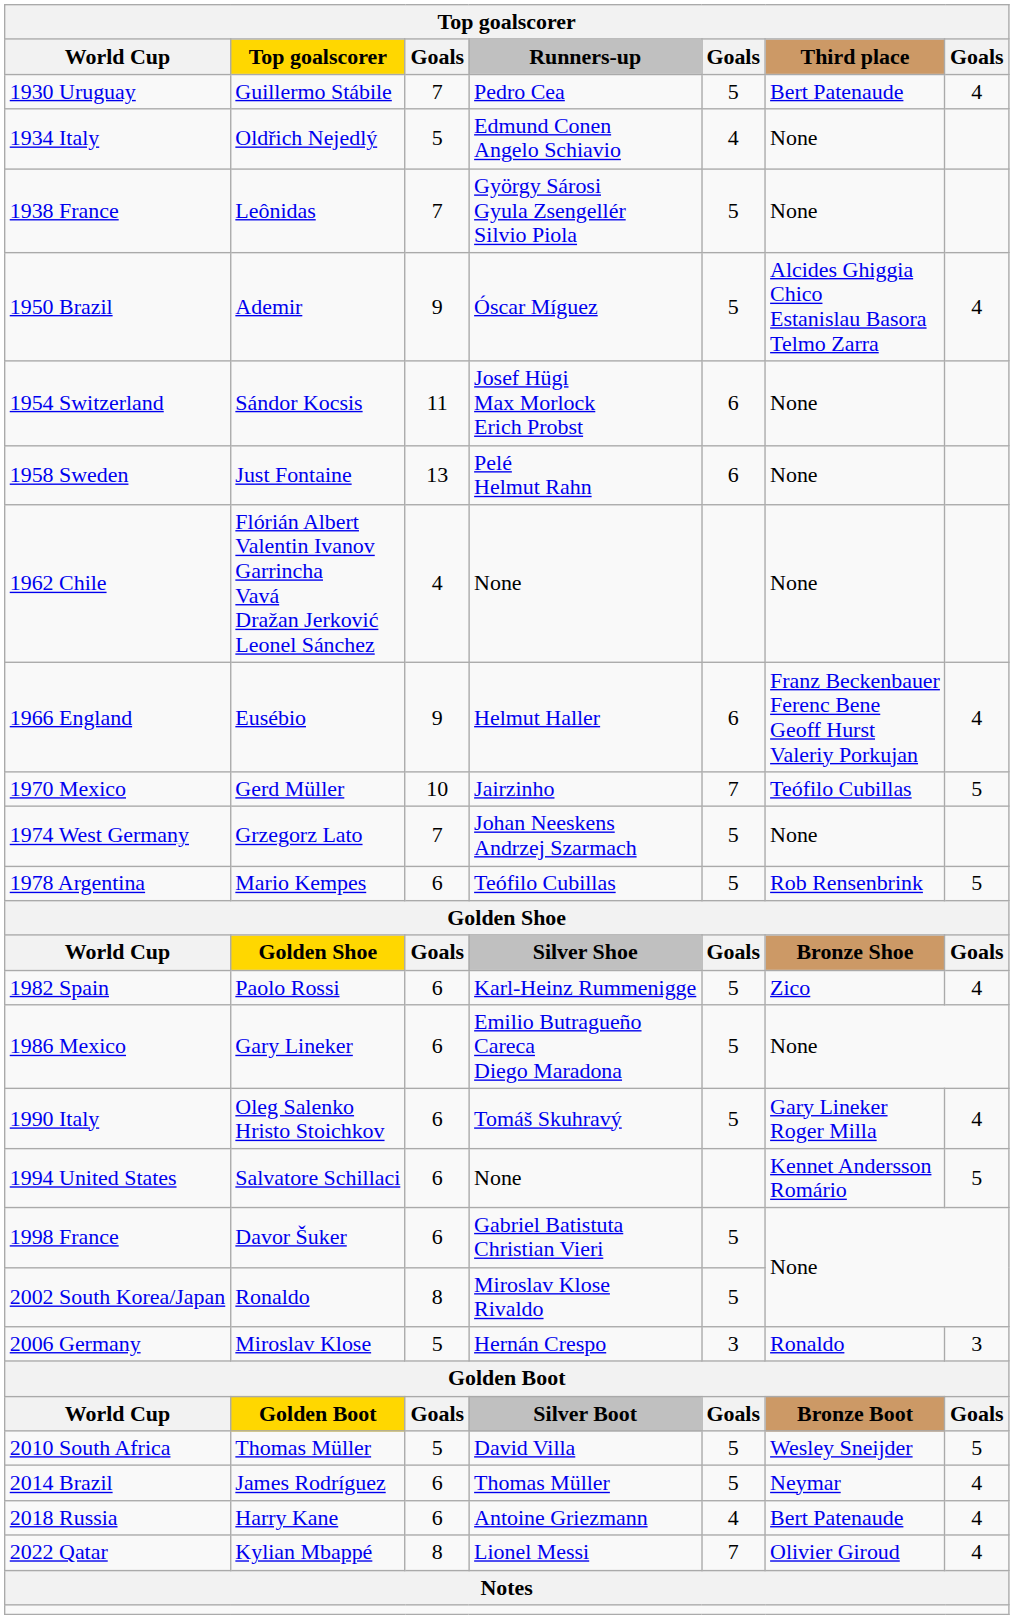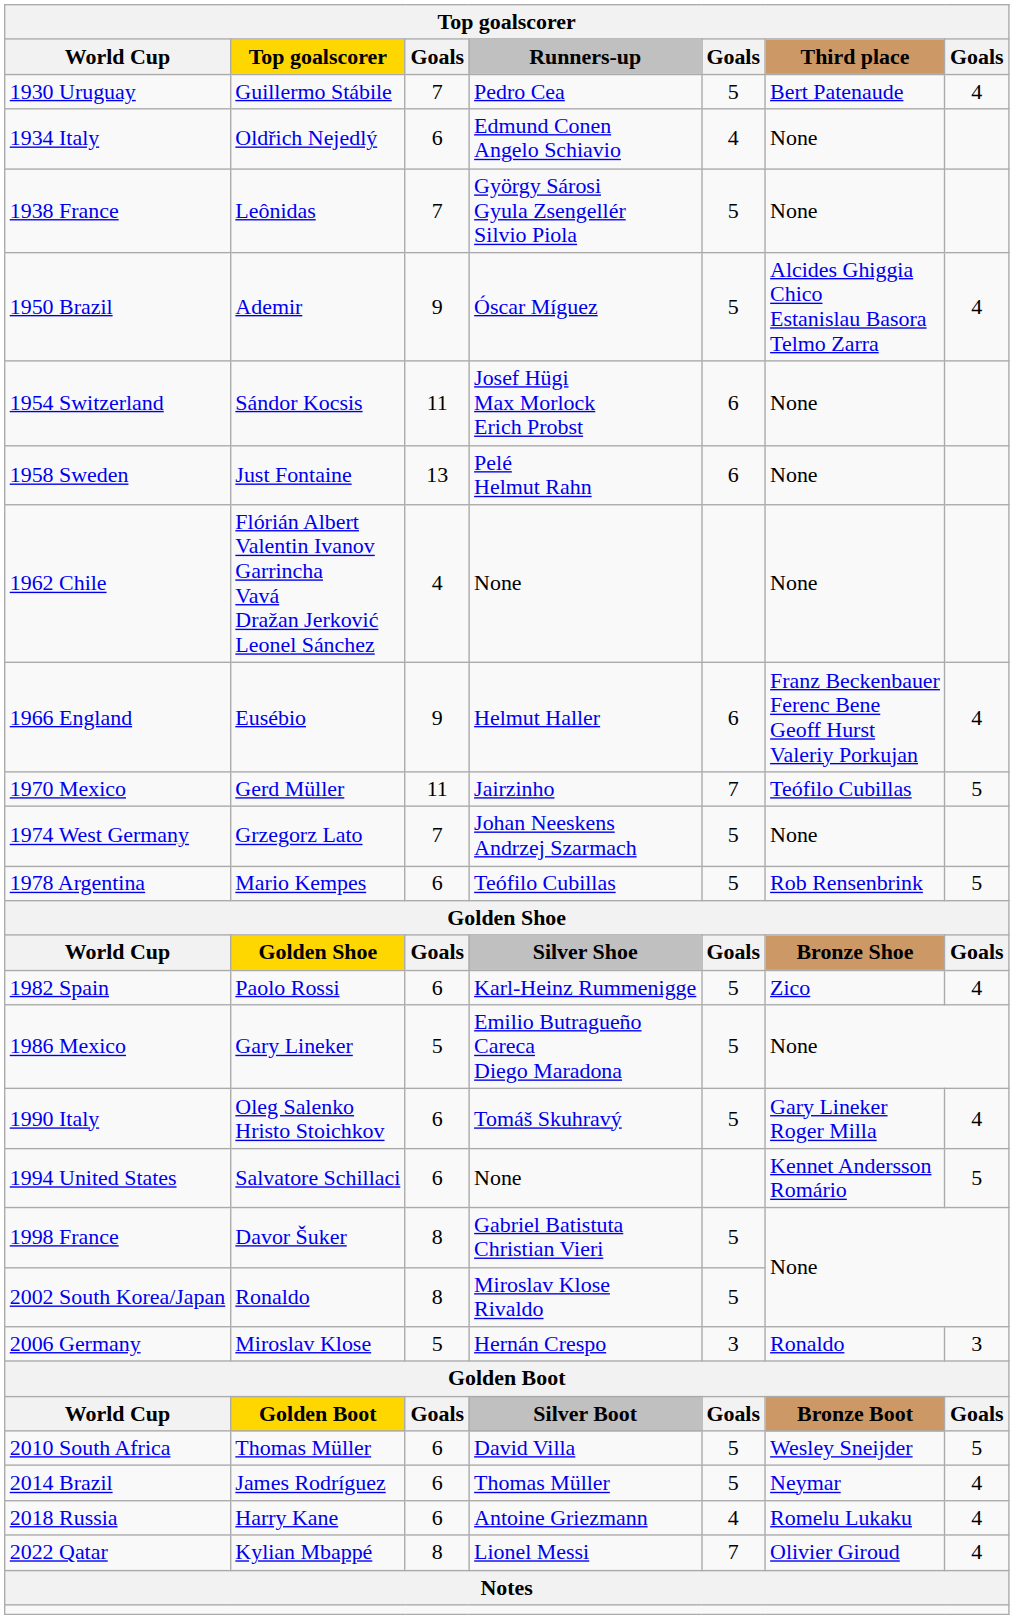 <table class="wikitable">
 <tr>
 <th colspan="7">Top goalscorer</th>
 </tr>
 <tr>
 <th>World Cup</th>
 <th scope=col style="background-color: gold">Top goalscorer</th>
 <th>Goals</th>
 <th scope=col style="background-color: silver">Runners-up</th>
 <th>Goals</th>
 <th scope=col style="background-color: #cc9966">Third place</th>
 <th>Goals</th>
 </tr>
 <tr>
 <td><a href='#'>1930 Uruguay</a></td>
 <td> <a href='#'>Guillermo Stábile</a></td>
 <td align=center>7</td>
 <td> <a href='#'>Pedro Cea</a></td>
 <td align=center>5</td>
 <td> <a href='#'>Bert Patenaude</a></td>
 <td align=center>4</td>
 </tr>
 <tr>
 <td><a href='#'>1934 Italy</a></td>
 <td> <a href='#'>Oldřich Nejedlý</a></td>
-<td align=center>5</td>
+<td align=center>6</td>
 <td> <a href='#'>Edmund Conen</a><br> <a href='#'>Angelo Schiavio</a></td>
 <td align=center>4</td>
 <td>None</td>
 <td></td>
 </tr>
 <tr>
 <td><a href='#'>1938 France</a></td>
 <td> <a href='#'>Leônidas</a></td>
 <td align=center>7</td>
 <td> <a href='#'>György Sárosi</a><br> <a href='#'>Gyula Zsengellér</a><br> <a href='#'>Silvio Piola</a><br></td>
 <td align="center">5</td>
 <td>None</td>
 <td></td>
 </tr>
 <tr>
 <td><a href='#'>1950 Brazil</a></td>
 <td> <a href='#'>Ademir</a></td>
 <td align=center>9</td>
 <td> <a href='#'>Óscar Míguez</a></td>
 <td align="center">5</td>
 <td> <a href='#'>Alcides Ghiggia</a><br> <a href='#'>Chico</a><br> <a href='#'>Estanislau Basora</a><br> <a href='#'>Telmo Zarra</a></td>
 <td align=center>4</td>
 </tr>
 <tr>
 <td><a href='#'>1954 Switzerland</a></td>
 <td> <a href='#'>Sándor Kocsis</a></td>
 <td align=center>11</td>
 <td> <a href='#'>Josef Hügi</a><br> <a href='#'>Max Morlock</a><br> <a href='#'>Erich Probst</a></td>
 <td align="center">6</td>
 <td>None</td>
 <td></td>
 </tr>
 <tr>
 <td><a href='#'>1958 Sweden</a></td>
 <td> <a href='#'>Just Fontaine</a></td>
 <td align=center>13</td>
 <td> <a href='#'>Pelé</a><br> <a href='#'>Helmut Rahn</a></td>
 <td align="center">6</td>
 <td>None</td>
 <td></td>
 </tr>
 <tr>
 <td><a href='#'>1962 Chile</a></td>
 <td> <a href='#'>Flórián Albert</a><br> <a href='#'>Valentin Ivanov</a><br> <a href='#'>Garrincha</a><br> <a href='#'>Vavá</a><br> <a href='#'>Dražan Jerković</a><br> <a href='#'>Leonel Sánchez</a></td>
 <td align=center>4</td>
 <td>None</td>
 <td></td>
 <td>None</td>
 <td></td>
 </tr>
 <tr>
 <td><a href='#'>1966 England</a></td>
 <td> <a href='#'>Eusébio</a></td>
 <td align=center>9</td>
 <td> <a href='#'>Helmut Haller</a></td>
 <td align=center>6</td>
 <td> <a href='#'>Franz Beckenbauer</a><br> <a href='#'>Ferenc Bene</a><br> <a href='#'>Geoff Hurst</a><br> <a href='#'>Valeriy Porkujan</a></td>
 <td align=center>4</td>
 </tr>
 <tr>
 <td><a href='#'>1970 Mexico</a></td>
 <td> <a href='#'>Gerd Müller</a></td>
-<td align=center>10</td>
+<td align=center>11</td>
 <td> <a href='#'>Jairzinho</a></td>
 <td align=center>7</td>
 <td> <a href='#'>Teófilo Cubillas</a></td>
 <td align=center>5</td>
 </tr>
 <tr>
 <td><a href='#'>1974 West Germany</a></td>
 <td> <a href='#'>Grzegorz Lato</a></td>
 <td align=center>7</td>
 <td> <a href='#'>Johan Neeskens</a><br> <a href='#'>Andrzej Szarmach</a></td>
 <td align="center">5</td>
 <td>None</td>
 <td></td>
 </tr>
 <tr>
 <td><a href='#'>1978 Argentina</a></td>
 <td> <a href='#'>Mario Kempes</a></td>
 <td align=center>6</td>
 <td> <a href='#'>Teófilo Cubillas</a></td>
 <td align="center">5</td>
 <td> <a href='#'>Rob Rensenbrink</a></td>
 <td align=center>5</td>
 </tr>
 <tr>
 <th colspan="7">Golden Shoe</th>
 </tr>
 <tr>
 <th>World Cup</th>
 <th scope=col style="background-color: gold">Golden Shoe</th>
 <th>Goals</th>
 <th scope=col style="background-color: silver">Silver Shoe</th>
 <th>Goals</th>
 <th scope=col style="background-color: #cc9966">Bronze Shoe</th>
 <th>Goals</th>
 </tr>
 <tr>
 <td align=left><a href='#'>1982 Spain</a></td>
 <td> <a href='#'>Paolo Rossi</a></td>
 <td align="center">6</td>
 <td> <a href='#'>Karl-Heinz Rummenigge</a></td>
 <td align="center">5</td>
 <td> <a href='#'>Zico</a></td>
 <td align=center>4</td>
 </tr>
 <tr>
 <td align=left><a href='#'>1986 Mexico</a></td>
 <td> <a href='#'>Gary Lineker</a></td>
-<td align="center">6</td>
+<td align="center">5</td>
 <td> <a href='#'>Emilio Butragueño</a><br> <a href='#'>Careca</a><br> <a href='#'>Diego Maradona</a></td>
 <td align="center">5</td>
 <td colspan=2>None</td>
 </tr>
 <tr>
 <td align=left><a href='#'>1990 Italy</a></td>
 <td> <a href='#'>Oleg Salenko</a><br> <a href='#'>Hristo Stoichkov</a></td>
 <td align="center">6</td>
 <td> <a href='#'>Tomáš Skuhravý</a></td>
 <td align="center">5</td>
 <td> <a href='#'>Gary Lineker</a><br> <a href='#'>Roger Milla</a></td>
 <td align=center>4</td>
 </tr>
 <tr>
 <td align=left><a href='#'>1994 United States</a></td>
 <td> <a href='#'>Salvatore Schillaci</a></td>
 <td align="center">6</td>
 <td>None</td>
 <td></td>
 <td> <a href='#'>Kennet Andersson</a><br> <a href='#'>Romário</a></td>
 <td align=center>5</td>
 </tr>
 <tr>
 <td align=left><a href='#'>1998 France</a></td>
 <td> <a href='#'>Davor Šuker</a></td>
-<td align="center">6</td>
+<td align="center">8</td>
 <td> <a href='#'>Gabriel Batistuta</a><br> <a href='#'>Christian Vieri</a></td>
 <td align="center">5</td>
 <td colspan="2" rowspan="2">None</td>
 </tr>
 <tr>
 <td align=left><a href='#'>2002 South Korea/Japan</a></td>
 <td> <a href='#'>Ronaldo</a></td>
 <td align=center>8</td>
 <td> <a href='#'>Miroslav Klose</a><br> <a href='#'>Rivaldo</a></td>
 <td align="center">5</td>
 </tr>
 <tr>
 <td align=left><a href='#'>2006 Germany</a></td>
 <td> <a href='#'>Miroslav Klose</a></td>
 <td align=center>5</td>
 <td> <a href='#'>Hernán Crespo</a></td>
 <td align=center>3</td>
 <td> <a href='#'>Ronaldo</a></td>
 <td align=center>3</td>
 </tr>
 <tr>
 <th colspan="7">Golden Boot</th>
 </tr>
 <tr>
 <th>World Cup</th>
 <th scope=col style="background-color: gold">Golden Boot</th>
 <th>Goals</th>
 <th scope=col style="background-color: silver">Silver Boot</th>
 <th>Goals</th>
 <th scope=col style="background-color: #cc9966">Bronze Boot</th>
 <th>Goals</th>
 </tr>
 <tr>
 <td align=left><a href='#'>2010 South Africa</a></td>
 <td> <a href='#'>Thomas Müller</a></td>
-<td align=center>5</td>
+<td align=center>6</td>
 <td> <a href='#'>David Villa</a></td>
 <td align=center>5</td>
 <td> <a href='#'>Wesley Sneijder</a></td>
 <td align=center>5</td>
 </tr>
 <tr>
 <td align=left><a href='#'>2014 Brazil</a></td>
 <td> <a href='#'>James Rodríguez</a></td>
 <td align="center">6</td>
 <td> <a href='#'>Thomas Müller</a></td>
 <td align=center>5</td>
 <td> <a href='#'>Neymar</a></td>
 <td align=center>4</td>
 </tr>
 <tr>
 <td align=left><a href='#'>2018 Russia</a></td>
 <td> <a href='#'>Harry Kane</a></td>
 <td align="center">6</td>
 <td> <a href='#'>Antoine Griezmann</a></td>
 <td align="center">4</td>
-<td> <a href='#'>Bert Patenaude</a></td>
+<td> <a href='#'>Romelu Lukaku</a></td>
 <td align=center>4</td>
 </tr>
 <tr>
 <td align=left><a href='#'>2022 Qatar</a></td>
 <td> <a href='#'>Kylian Mbappé</a></td>
 <td align="center">8</td>
 <td> <a href='#'>Lionel Messi</a></td>
 <td align="center">7</td>
 <td> <a href='#'>Olivier Giroud</a></td>
 <td align="center">4</td>
 </tr>
 <tr>
 <th colspan="7">Notes</th>
 </tr>
 <tr>
 <td colspan="7"></td>
 </tr>
 </table>
